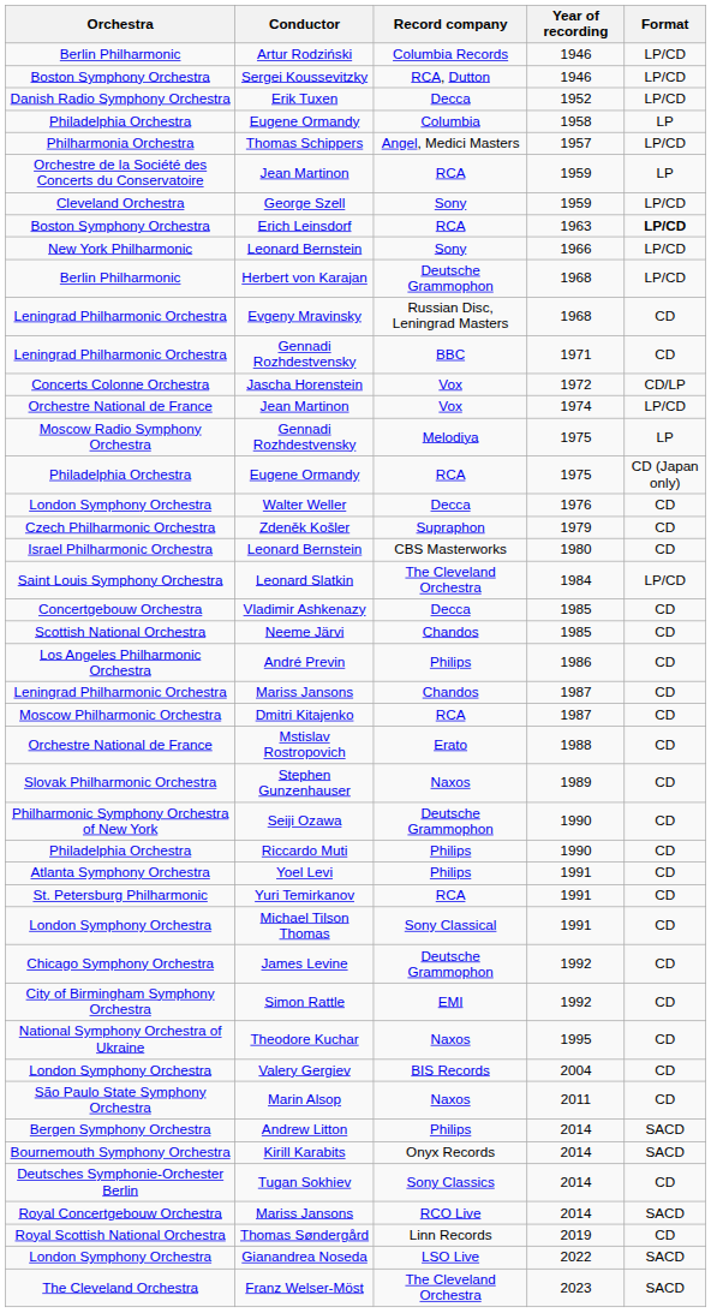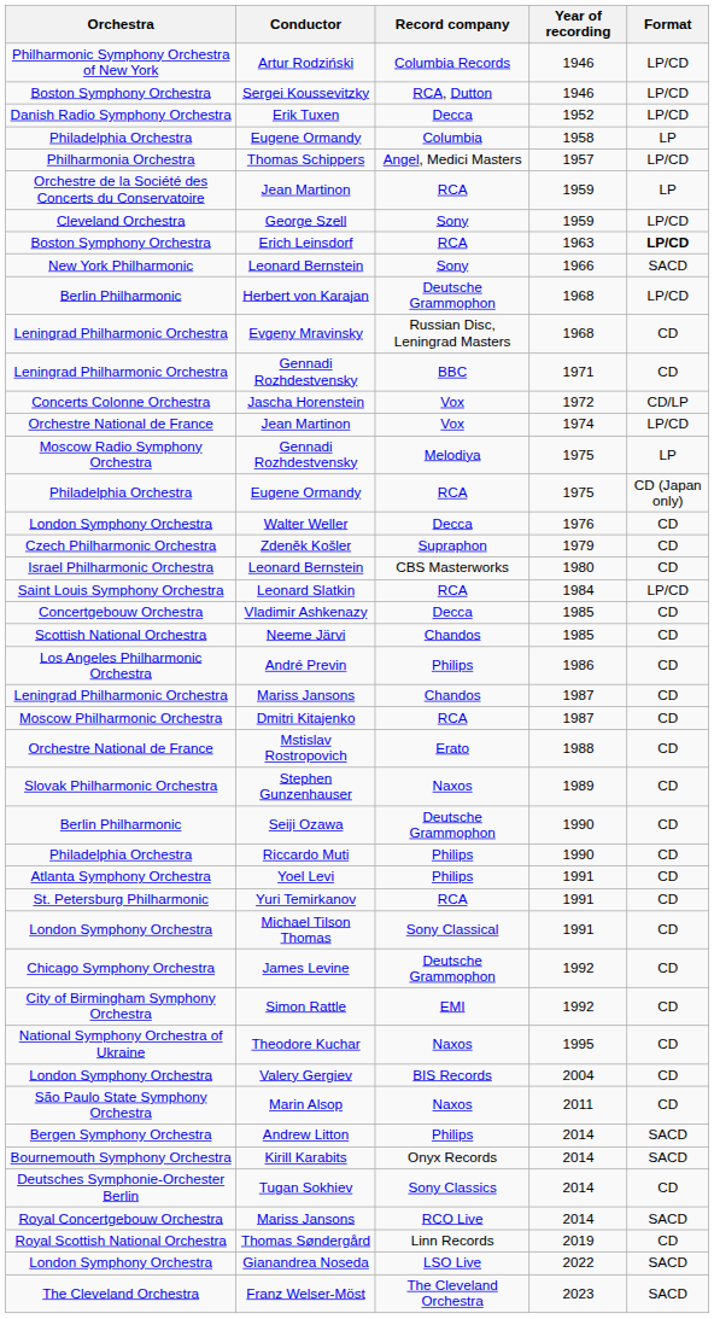 <table class="wikitable" width="800px">
 <tr>
 <th align="center">Orchestra</th>
 <th align="center">Conductor</th>
 <th align="center">Record company</th>
 <th align="center">Year of recording</th>
 <th align="center">Format</th>
 </tr>
 <tr>
-<td align="center"><a href='#'>Berlin Philharmonic</a></td>
+<td align="center"><a href='#'>Philharmonic Symphony Orchestra of New York</a></td>
 <td align="center"><a href='#'>Artur Rodziński</a></td>
 <td align="center"><a href='#'>Columbia Records</a></td>
 <td align="center">1946</td>
 <td align="center">LP/CD</td>
 </tr>
 <tr>
 <td align="center"><a href='#'>Boston Symphony Orchestra</a></td>
 <td align="center"><a href='#'>Sergei Koussevitzky</a></td>
 <td align="center"><a href='#'>RCA</a>, <a href='#'>Dutton</a></td>
 <td align="center">1946</td>
 <td align="center">LP/CD</td>
 </tr>
 <tr>
 <td align="center"><a href='#'>Danish Radio Symphony Orchestra</a></td>
 <td align="center"><a href='#'>Erik Tuxen</a></td>
 <td align="center"><a href='#'>Decca</a></td>
 <td align="center">1952</td>
 <td align="center">LP/CD</td>
 </tr>
 <tr>
 <td align="center"><a href='#'>Philadelphia Orchestra</a></td>
 <td align="center"><a href='#'>Eugene Ormandy</a></td>
 <td align="center"><a href='#'>Columbia</a></td>
 <td align="center">1958</td>
 <td align="center">LP</td>
 </tr>
 <tr>
 <td align="center"><a href='#'>Philharmonia Orchestra</a></td>
 <td align="center"><a href='#'>Thomas Schippers</a></td>
 <td align="center"><a href='#'>Angel</a>, Medici Masters</td>
 <td align="center">1957</td>
 <td align="center">LP/CD</td>
 </tr>
 <tr>
 <td align="center"><a href='#'>Orchestre de la Société des Concerts du Conservatoire</a></td>
 <td align="center"><a href='#'>Jean Martinon</a></td>
 <td align="center"><a href='#'>RCA</a></td>
 <td align="center">1959</td>
 <td align="center">LP</td>
 </tr>
 <tr>
 <td align="center"><a href='#'>Cleveland Orchestra</a></td>
 <td align="center"><a href='#'>George Szell</a></td>
 <td align="center"><a href='#'>Sony</a></td>
 <td align="center">1959</td>
 <td align="center">LP/CD</td>
 </tr>
 <tr>
 <td align="center"><a href='#'>Boston Symphony Orchestra</a></td>
 <td align="center"><a href='#'>Erich Leinsdorf</a></td>
 <td align="center"><a href='#'>RCA</a></td>
 <td align="center">1963</td>
 <td align="center"><strong>LP/CD</strong></td>
 </tr>
 <tr>
 <td align="center"><a href='#'>New York Philharmonic</a></td>
 <td align="center"><a href='#'>Leonard Bernstein</a></td>
 <td align="center"><a href='#'>Sony</a></td>
 <td align="center">1966</td>
-<td align="center">LP/CD</td>
+<td align="center">SACD</td>
 </tr>
 <tr>
 <td align="center"><a href='#'>Berlin Philharmonic</a></td>
 <td align="center"><a href='#'>Herbert von Karajan</a></td>
 <td align="center"><a href='#'>Deutsche Grammophon</a></td>
 <td align="center">1968</td>
 <td align="center">LP/CD</td>
 </tr>
 <tr>
 <td align="center"><a href='#'>Leningrad Philharmonic Orchestra</a></td>
 <td align="center"><a href='#'>Evgeny Mravinsky</a></td>
 <td align="center">Russian Disc, Leningrad Masters</td>
 <td align="center">1968</td>
 <td align="center">CD</td>
 </tr>
 <tr>
 <td align="center"><a href='#'>Leningrad Philharmonic Orchestra</a></td>
 <td align="center"><a href='#'>Gennadi Rozhdestvensky</a></td>
 <td align="center"><a href='#'>BBC</a></td>
 <td align="center">1971</td>
 <td align="center">CD</td>
 </tr>
 <tr>
 <td align="center"><a href='#'>Concerts Colonne Orchestra</a></td>
 <td align="center"><a href='#'>Jascha Horenstein</a></td>
 <td align="center"><a href='#'>Vox</a></td>
 <td align="center">1972</td>
 <td align="center">CD/LP</td>
 </tr>
 <tr>
 <td align="center"><a href='#'>Orchestre National de France</a></td>
 <td align="center"><a href='#'>Jean Martinon</a></td>
 <td align="center"><a href='#'>Vox</a></td>
 <td align="center">1974</td>
 <td align="center">LP/CD</td>
 </tr>
 <tr>
 <td align="center"><a href='#'>Moscow Radio Symphony Orchestra</a></td>
 <td align="center"><a href='#'>Gennadi Rozhdestvensky</a></td>
 <td align="center"><a href='#'>Melodiya</a></td>
 <td align="center">1975</td>
 <td align="center">LP</td>
 </tr>
 <tr>
 <td align="center"><a href='#'>Philadelphia Orchestra</a></td>
 <td align="center"><a href='#'>Eugene Ormandy</a></td>
 <td align="center"><a href='#'>RCA</a></td>
 <td align="center">1975</td>
 <td align="center">CD (Japan only)</td>
 </tr>
 <tr>
 <td align="center"><a href='#'>London Symphony Orchestra</a></td>
 <td align="center"><a href='#'>Walter Weller</a></td>
 <td align="center"><a href='#'>Decca</a></td>
 <td align="center">1976</td>
 <td align="center">CD</td>
 </tr>
 <tr>
 <td align="center"><a href='#'>Czech Philharmonic Orchestra</a></td>
 <td align="center"><a href='#'>Zdeněk Košler</a></td>
 <td align="center"><a href='#'>Supraphon</a></td>
 <td align="center">1979</td>
 <td align="center">CD</td>
 </tr>
 <tr>
 <td align="center"><a href='#'>Israel Philharmonic Orchestra</a></td>
 <td align="center"><a href='#'>Leonard Bernstein</a></td>
 <td align="center">CBS Masterworks</td>
 <td align="center">1980</td>
 <td align="center">CD</td>
 </tr>
 <tr>
 <td align="center"><a href='#'>Saint Louis Symphony Orchestra</a></td>
 <td align="center"><a href='#'>Leonard Slatkin</a></td>
-<td align="center"><a href='#'>The Cleveland Orchestra</a></td>
+<td align="center"><a href='#'>RCA</a></td>
 <td align="center">1984</td>
 <td align="center">LP/CD</td>
 </tr>
 <tr>
 <td align="center"><a href='#'>Concertgebouw Orchestra</a></td>
 <td align="center"><a href='#'>Vladimir Ashkenazy</a></td>
 <td align="center"><a href='#'>Decca</a></td>
 <td align="center">1985</td>
 <td align="center">CD</td>
 </tr>
 <tr>
 <td align="center"><a href='#'>Scottish National Orchestra</a></td>
 <td align="center"><a href='#'>Neeme Järvi</a></td>
 <td align="center"><a href='#'>Chandos</a></td>
 <td align="center">1985</td>
 <td align="center">CD</td>
 </tr>
 <tr>
 <td align="center"><a href='#'>Los Angeles Philharmonic Orchestra</a></td>
 <td align="center"><a href='#'>André Previn</a></td>
 <td align="center"><a href='#'>Philips</a></td>
 <td align="center">1986</td>
 <td align="center">CD</td>
 </tr>
 <tr>
 <td align="center"><a href='#'>Leningrad Philharmonic Orchestra</a></td>
 <td align="center"><a href='#'>Mariss Jansons</a></td>
 <td align="center"><a href='#'>Chandos</a></td>
 <td align="center">1987</td>
 <td align="center">CD</td>
 </tr>
 <tr>
 <td align="center"><a href='#'>Moscow Philharmonic Orchestra</a></td>
 <td align="center"><a href='#'>Dmitri Kitajenko</a></td>
 <td align="center"><a href='#'>RCA</a></td>
 <td align="center">1987</td>
 <td align="center">CD</td>
 </tr>
 <tr>
 <td align="center"><a href='#'>Orchestre National de France</a></td>
 <td align="center"><a href='#'>Mstislav Rostropovich</a></td>
 <td align="center"><a href='#'>Erato</a></td>
 <td align="center">1988</td>
 <td align="center">CD</td>
 </tr>
 <tr>
 <td align="center"><a href='#'>Slovak Philharmonic Orchestra</a></td>
 <td align="center"><a href='#'>Stephen Gunzenhauser</a></td>
 <td align="center"><a href='#'>Naxos</a></td>
 <td align="center">1989</td>
 <td align="center">CD</td>
 </tr>
 <tr>
-<td align="center"><a href='#'>Philharmonic Symphony Orchestra of New York</a></td>
+<td align="center"><a href='#'>Berlin Philharmonic</a></td>
 <td align="center"><a href='#'>Seiji Ozawa</a></td>
 <td align="center"><a href='#'>Deutsche Grammophon</a></td>
 <td align="center">1990</td>
 <td align="center">CD</td>
 </tr>
 <tr>
 <td align="center"><a href='#'>Philadelphia Orchestra</a></td>
 <td align="center"><a href='#'>Riccardo Muti</a></td>
 <td align="center"><a href='#'>Philips</a></td>
 <td align="center">1990</td>
 <td align="center">CD</td>
 </tr>
 <tr>
 <td align="center"><a href='#'>Atlanta Symphony Orchestra</a></td>
 <td align="center"><a href='#'>Yoel Levi</a></td>
 <td align="center"><a href='#'>Philips</a></td>
 <td align="center">1991</td>
 <td align="center">CD</td>
 </tr>
 <tr>
 <td align="center"><a href='#'>St. Petersburg Philharmonic</a></td>
 <td align="center"><a href='#'>Yuri Temirkanov</a></td>
 <td align="center"><a href='#'>RCA</a></td>
 <td align="center">1991</td>
 <td align="center">CD</td>
 </tr>
 <tr>
 <td align="center"><a href='#'>London Symphony Orchestra</a></td>
 <td align="center"><a href='#'>Michael Tilson Thomas</a></td>
 <td align="center"><a href='#'>Sony Classical</a></td>
 <td align="center">1991</td>
 <td align="center">CD</td>
 </tr>
 <tr>
 <td align="center"><a href='#'>Chicago Symphony Orchestra</a></td>
 <td align="center"><a href='#'>James Levine</a></td>
 <td align="center"><a href='#'>Deutsche Grammophon</a></td>
 <td align="center">1992</td>
 <td align="center">CD</td>
 </tr>
 <tr>
 <td align="center"><a href='#'>City of Birmingham Symphony Orchestra</a></td>
 <td align="center"><a href='#'>Simon Rattle</a></td>
 <td align="center"><a href='#'>EMI</a></td>
 <td align="center">1992</td>
 <td align="center">CD</td>
 </tr>
 <tr>
 <td align="center"><a href='#'>National Symphony Orchestra of Ukraine</a></td>
 <td align="center"><a href='#'>Theodore Kuchar</a></td>
 <td align="center"><a href='#'>Naxos</a></td>
 <td align="center">1995</td>
 <td align="center">CD</td>
 </tr>
 <tr>
 <td align="center"><a href='#'>London Symphony Orchestra</a></td>
 <td align="center"><a href='#'>Valery Gergiev</a></td>
 <td align="center"><a href='#'>BIS Records</a></td>
 <td align="center">2004</td>
 <td align="center">CD</td>
 </tr>
 <tr>
 <td align="center"><a href='#'>São Paulo State Symphony Orchestra</a></td>
 <td align="center"><a href='#'>Marin Alsop</a></td>
 <td align="center"><a href='#'>Naxos</a></td>
 <td align="center">2011</td>
 <td align="center">CD</td>
 </tr>
 <tr>
 <td align="center"><a href='#'>Bergen Symphony Orchestra</a></td>
 <td align="center"><a href='#'>Andrew Litton</a></td>
 <td align="center"><a href='#'>Philips</a></td>
 <td align="center">2014</td>
 <td align="center">SACD</td>
 </tr>
 <tr>
 <td align="center"><a href='#'>Bournemouth Symphony Orchestra</a></td>
 <td align="center"><a href='#'>Kirill Karabits</a></td>
 <td align="center">Onyx Records</td>
 <td align="center">2014</td>
 <td align="center">SACD</td>
 </tr>
 <tr>
 <td style="text-align:center;"><a href='#'>Deutsches Symphonie-Orchester Berlin</a></td>
 <td style="text-align:center;"><a href='#'>Tugan Sokhiev</a></td>
 <td style="text-align:center;"><a href='#'>Sony Classics</a></td>
 <td style="text-align:center;">2014</td>
 <td style="text-align:center;">CD</td>
 </tr>
 <tr>
 <td align="center"><a href='#'>Royal Concertgebouw Orchestra</a></td>
 <td align="center"><a href='#'>Mariss Jansons</a></td>
 <td align="center"><a href='#'>RCO Live</a></td>
 <td align="center">2014</td>
 <td align="center">SACD</td>
 </tr>
 <tr>
 <td align="center"><a href='#'>Royal Scottish National Orchestra</a></td>
 <td align="center"><a href='#'>Thomas Søndergård</a></td>
 <td align="center">Linn Records</td>
 <td align="center">2019</td>
 <td align="center">CD</td>
 </tr>
 <tr>
 <td align="center"><a href='#'>London Symphony Orchestra</a></td>
 <td align="center"><a href='#'>Gianandrea Noseda</a></td>
 <td align="center"><a href='#'>LSO Live</a></td>
 <td align="center">2022</td>
 <td align="center">SACD</td>
 </tr>
 <tr>
 <td align="center"><a href='#'>The Cleveland Orchestra</a></td>
 <td align="center"><a href='#'>Franz Welser-Möst</a></td>
 <td align="center"><a href='#'>The Cleveland Orchestra</a></td>
 <td align="center">2023</td>
 <td align="center">SACD</td>
 </tr>
 </table>
